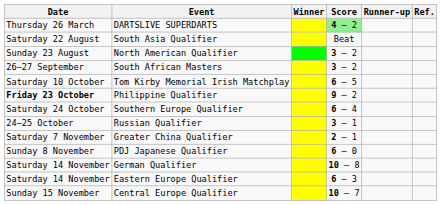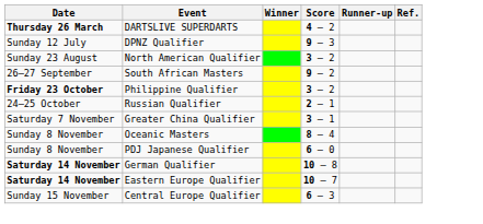 <table class="wikitable">
 <tr>
 <th>Date</th>
 <th>Event</th>
 <th>Winner</th>
 <th>Score</th>
 <th>Runner-up</th>
 <th>Ref.</th>
 </tr>
 <tr>
-<td>Thursday 26 March</td>
+<td><strong>Thursday 26 March</strong></td>
 <td>DARTSLIVE SUPERDARTS</td>
 <td align=right style="background: yellow;"></td>
-<td align=center style="background: lightgreen;"><strong>4</strong> – 2</td>
+<td align=center><strong>4</strong> – 2</td>
 <td></td>
 <td align="center"></td>
 </tr>
 <tr>
-<td align=left>Saturday 22 August</td>
-<td>South Asia Qualifier</td>
+<td align=left>Sunday 12 July</td>
+<td>DPNZ Qualifier</td>
 <td align=right style="background: yellow;"></td>
-<td align=center>Beat</td>
+<td align=center><strong>9</strong> – 3</td>
 <td></td>
 <td align="center"></td>
 </tr>
 <tr>
 <td align=left>Sunday 23 August</td>
 <td>North American Qualifier</td>
 <td align=right style="background: lime;"></td>
 <td align=center><strong>3</strong> – 2</td>
 <td></td>
 <td align="center"></td>
 </tr>
 <tr>
 <td>26–27 September</td>
 <td>South African Masters</td>
 <td align=right style="background: yellow;"></td>
-<td align=center><strong>3</strong> – 2</td>
-<td></td>
-<td align=center></td>
-</tr>
-<tr>
-<td>Saturday 10 October</td>
-<td>Tom Kirby Memorial Irish Matchplay</td>
-<td align=right style="background: yellow;"></td>
-<td align=center><strong>6</strong> – 5</td>
+<td align=center><strong>9</strong> – 2</td>
 <td></td>
 <td align=center></td>
 </tr>
 <tr>
 <td><strong>Friday 23 October</strong></td>
 <td>Philippine Qualifier</td>
 <td align=right style="background: yellow;"></td>
-<td align=center><strong>9</strong> – 2</td>
-<td></td>
-<td align=center></td>
-</tr>
-<tr>
-<td>Saturday 24 October</td>
-<td>Southern Europe Qualifier</td>
-<td align=right style="background: yellow;"></td>
-<td align=center><strong>6</strong> – 4</td>
+<td align=center><strong>3</strong> – 2</td>
 <td></td>
 <td align=center></td>
 </tr>
 <tr>
 <td>24–25 October</td>
 <td>Russian Qualifier</td>
 <td align=right style="background: yellow;"></td>
-<td align=center><strong>3</strong> – 1</td>
+<td align=center><strong>2</strong> – 1</td>
 <td></td>
 <td align=center></td>
 </tr>
 <tr>
 <td>Saturday 7 November</td>
 <td>Greater China Qualifier</td>
 <td align=right style="background: yellow;"></td>
-<td align=center><strong>2</strong> – 1</td>
+<td align=center><strong>3</strong> – 1</td>
+<td></td>
+<td align=center></td>
+</tr>
+<tr>
+<td>Sunday 8 November</td>
+<td>Oceanic Masters</td>
+<td align=right style="background: lime;"></td>
+<td align=center><strong>8</strong> – 4</td>
 <td></td>
 <td align=center></td>
 </tr>
 <tr>
 <td>Sunday 8 November</td>
 <td>PDJ Japanese Qualifier</td>
 <td align=right style="background: yellow;"></td>
 <td align=center><strong>6</strong> – 0</td>
 <td></td>
 <td align=center></td>
 </tr>
 <tr>
-<td>Saturday 14 November</td>
+<td><strong>Saturday 14 November</strong></td>
 <td>German Qualifier</td>
 <td align=right style="background: yellow;"></td>
 <td align=center><strong>10</strong> – 8</td>
 <td></td>
 <td align=center></td>
 </tr>
 <tr>
-<td>Saturday 14 November</td>
+<td><strong>Saturday 14 November</strong></td>
 <td>Eastern Europe Qualifier</td>
 <td align=right style="background: yellow;"></td>
-<td align=center><strong>6</strong> – 3</td>
+<td align=center><strong>10</strong> – 7</td>
 <td></td>
 <td align=center></td>
 </tr>
 <tr>
 <td>Sunday 15 November</td>
 <td>Central Europe Qualifier</td>
 <td align=right style="background: yellow;"></td>
-<td align=center><strong>10</strong> – 7</td>
+<td align=center><strong>6</strong> – 3</td>
 <td></td>
 <td align=center></td>
 </tr>
 </table>
